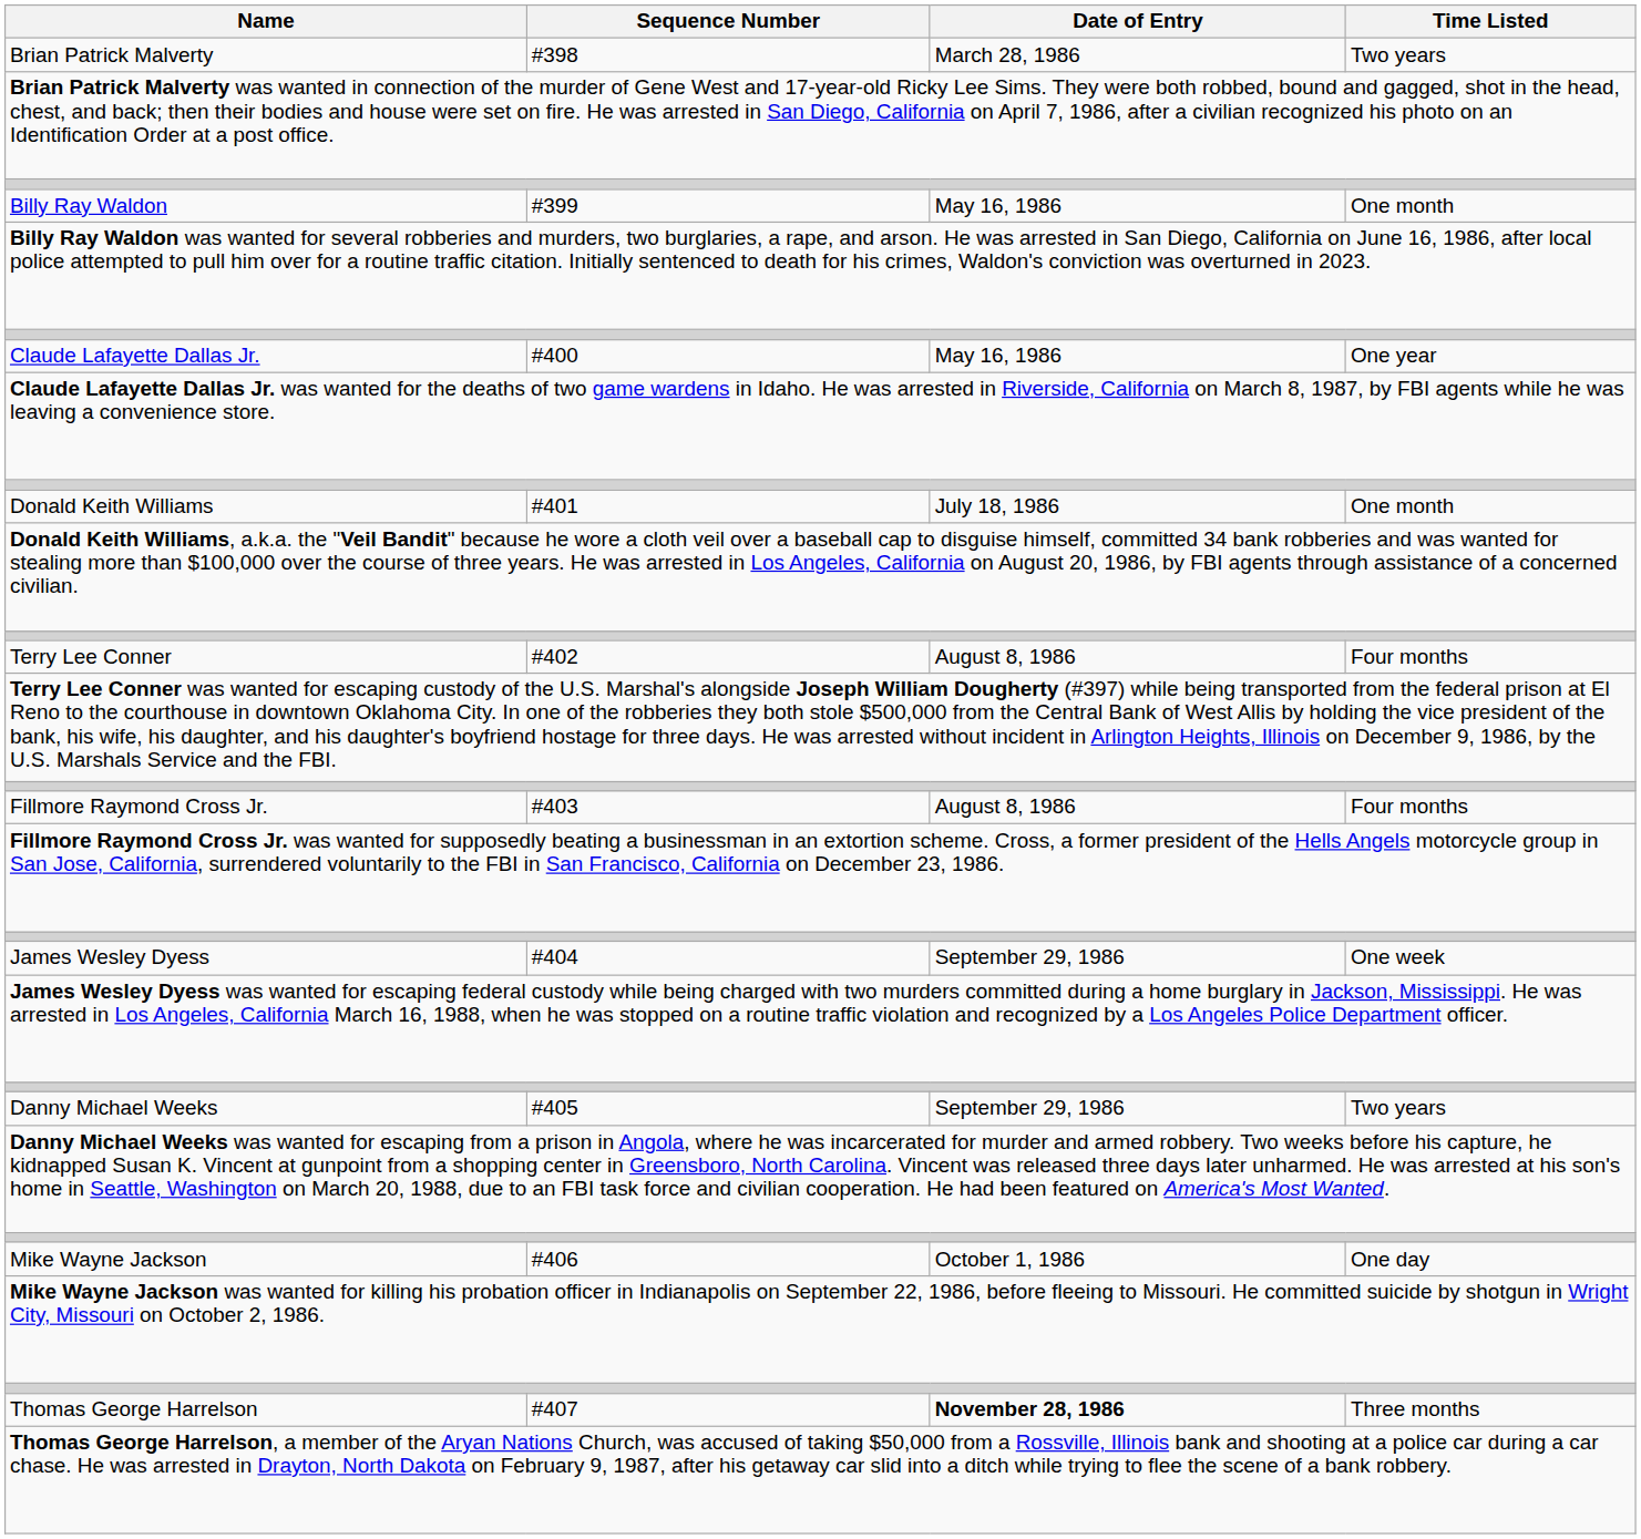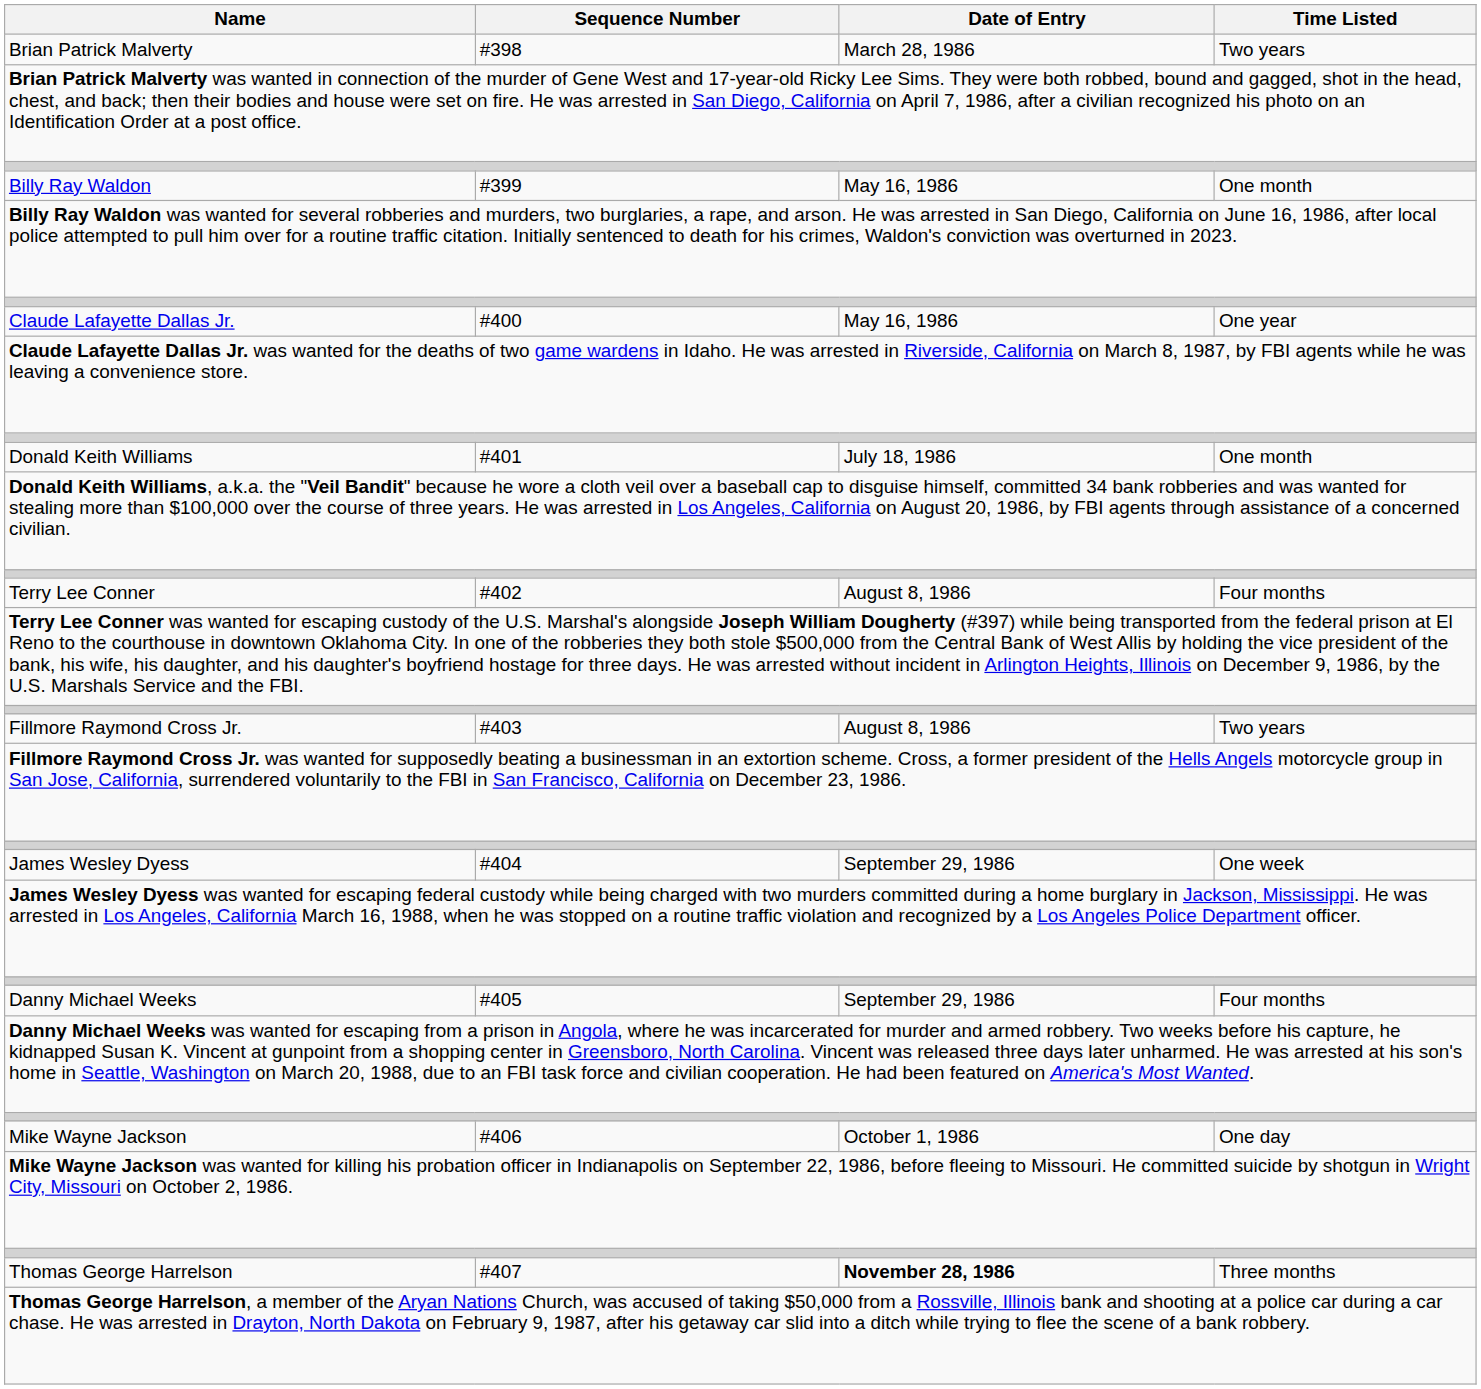 <table class="wikitable">
 <tr>
 <th>Name</th>
 <th>Sequence Number</th>
 <th>Date of Entry</th>
 <th>Time Listed</th>
 </tr>
 <tr>
 <td height="10">Brian Patrick Malverty</td>
 <td>#398</td>
 <td>March 28, 1986</td>
 <td>Two years</td>
 </tr>
 <tr>
 <td colspan="4" valign="top" height="75"><strong>Brian Patrick Malverty</strong> was wanted in connection of the murder of Gene West and 17-year-old Ricky Lee Sims. They were both robbed, bound and gagged, shot in the head, chest, and back; then their bodies and house were set on fire. He was arrested in <a href='#'>San Diego, California</a> on April 7, 1986, after a civilian recognized his photo on an Identification Order at a post office.</td>
 </tr>
 <tr>
 <td colSpan="4" style="background-color:lightgrey;"></td>
 </tr>
 <tr>
 <td height="10"><a href='#'>Billy Ray Waldon</a></td>
 <td>#399</td>
 <td>May 16, 1986</td>
 <td>One month</td>
 </tr>
 <tr>
 <td colspan="4" valign="top" height="75"><strong>Billy Ray Waldon</strong> was wanted for several robberies and murders, two burglaries, a rape, and arson. He was arrested in San Diego, California on June 16, 1986, after local police attempted to pull him over for a routine traffic citation. Initially sentenced to death for his crimes, Waldon's conviction was overturned in 2023.</td>
 </tr>
 <tr>
 <td colSpan="4" style="background-color:lightgrey;"></td>
 </tr>
 <tr>
 <td height="10"><a href='#'>Claude Lafayette Dallas Jr.</a></td>
 <td>#400</td>
 <td>May 16, 1986</td>
 <td>One year</td>
 </tr>
 <tr>
 <td colspan="4" valign="top" height="75"><strong>Claude Lafayette Dallas Jr.</strong> was wanted for the deaths of two <a href='#'>game wardens</a> in Idaho. He was arrested in <a href='#'>Riverside, California</a> on March 8, 1987, by FBI agents while he was leaving a convenience store.</td>
 </tr>
 <tr>
 <td colSpan="4" style="background-color:lightgrey;"></td>
 </tr>
 <tr>
 <td height="10">Donald Keith Williams</td>
 <td>#401</td>
 <td>July 18, 1986</td>
 <td>One month</td>
 </tr>
 <tr>
 <td colspan="4" valign="top" height="75"><strong>Donald Keith Williams</strong>, a.k.a. the "<strong>Veil Bandit</strong>" because he wore a cloth veil over a baseball cap to disguise himself, committed 34 bank robberies and was wanted for stealing more than $100,000 over the course of three years. He was arrested in <a href='#'>Los Angeles, California</a> on August 20, 1986, by FBI agents through assistance of a concerned civilian.</td>
 </tr>
 <tr>
 <td colSpan="4" style="background-color:lightgrey;"></td>
 </tr>
 <tr>
 <td height="10">Terry Lee Conner</td>
 <td>#402</td>
 <td>August 8, 1986</td>
 <td>Four months</td>
 </tr>
 <tr>
 <td colspan="4" valign="top" height="75"><strong>Terry Lee Conner</strong> was wanted for escaping custody of the U.S. Marshal's alongside <strong>Joseph William Dougherty</strong> (#397) while being transported from the federal prison at El Reno to the courthouse in downtown Oklahoma City. In one of the robberies they both stole $500,000 from the Central Bank of West Allis by holding the vice president of the bank, his wife, his daughter, and his daughter's boyfriend hostage for three days. He was arrested without incident in <a href='#'>Arlington Heights, Illinois</a> on December 9, 1986, by the U.S. Marshals Service and the FBI.</td>
 </tr>
 <tr>
 <td colSpan="4" style="background-color:lightgrey;"></td>
 </tr>
 <tr>
 <td height="10">Fillmore Raymond Cross Jr.</td>
 <td>#403</td>
 <td>August 8, 1986</td>
-<td>Four months</td>
+<td>Two years</td>
 </tr>
 <tr>
 <td colspan="4" valign="top" height="75"><strong>Fillmore Raymond Cross Jr.</strong> was wanted for supposedly beating a businessman in an extortion scheme. Cross, a former president of the <a href='#'>Hells Angels</a> motorcycle group in <a href='#'>San Jose, California</a>, surrendered voluntarily to the FBI in <a href='#'>San Francisco, California</a> on December 23, 1986.</td>
 </tr>
 <tr>
 <td colSpan="4" style="background-color:lightgrey;"></td>
 </tr>
 <tr>
 <td height="10">James Wesley Dyess</td>
 <td>#404</td>
 <td>September 29, 1986</td>
 <td>One week</td>
 </tr>
 <tr>
 <td colspan="4" valign="top" height="75"><strong>James Wesley Dyess</strong> was wanted for escaping federal custody while being charged with two murders committed during a home burglary in <a href='#'>Jackson, Mississippi</a>. He was arrested in <a href='#'>Los Angeles, California</a> March 16, 1988, when he was stopped on a routine traffic violation and recognized by a <a href='#'>Los Angeles Police Department</a> officer.</td>
 </tr>
 <tr>
 <td colSpan="4" style="background-color:lightgrey;"></td>
 </tr>
 <tr>
 <td height="10">Danny Michael Weeks</td>
 <td>#405</td>
 <td>September 29, 1986</td>
-<td>Two years</td>
+<td>Four months</td>
 </tr>
 <tr>
 <td colspan="4" valign="top" height="75"><strong>Danny Michael Weeks</strong> was wanted for escaping from a prison in <a href='#'>Angola</a>, where he was incarcerated for murder and armed robbery. Two weeks before his capture, he kidnapped Susan K. Vincent at gunpoint from a shopping center in <a href='#'>Greensboro, North Carolina</a>. Vincent was released three days later unharmed. He was arrested at his son's home in <a href='#'>Seattle, Washington</a> on March 20, 1988, due to an FBI task force and civilian cooperation. He had been featured on <em><a href='#'>America's Most Wanted</a></em>.</td>
 </tr>
 <tr>
 <td colSpan="4" style="background-color:lightgrey;"></td>
 </tr>
 <tr>
 <td height="10">Mike Wayne Jackson</td>
 <td>#406</td>
 <td>October 1, 1986</td>
 <td>One day</td>
 </tr>
 <tr>
 <td colspan="4" valign="top" height="75"><strong>Mike Wayne Jackson</strong> was wanted for killing his probation officer in Indianapolis on September 22, 1986, before fleeing to Missouri. He committed suicide by shotgun in <a href='#'>Wright City, Missouri</a> on October 2, 1986.</td>
 </tr>
 <tr>
 <td colSpan="4" style="background-color:lightgrey;"></td>
 </tr>
 <tr>
 <td height="10">Thomas George Harrelson</td>
 <td>#407</td>
 <td><strong>November 28, 1986</strong></td>
 <td>Three months</td>
 </tr>
 <tr>
 <td colspan="4" valign="top" height="75"><strong>Thomas George Harrelson</strong>, a member of the <a href='#'>Aryan Nations</a> Church, was accused of taking $50,000 from a <a href='#'>Rossville, Illinois</a> bank and shooting at a police car during a car chase. He was arrested in <a href='#'>Drayton, North Dakota</a> on February 9, 1987, after his getaway car slid into a ditch while trying to flee the scene of a bank robbery.</td>
 </tr>
 </table>
